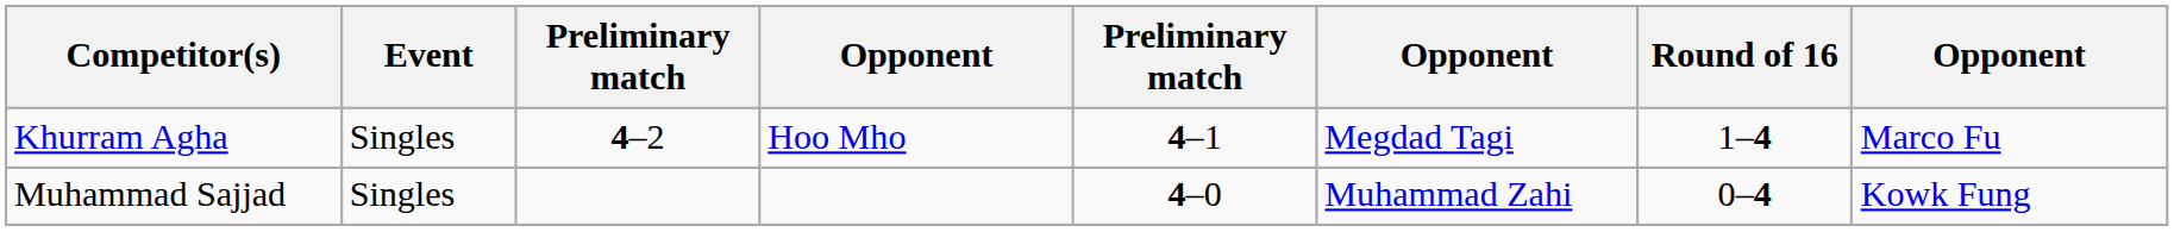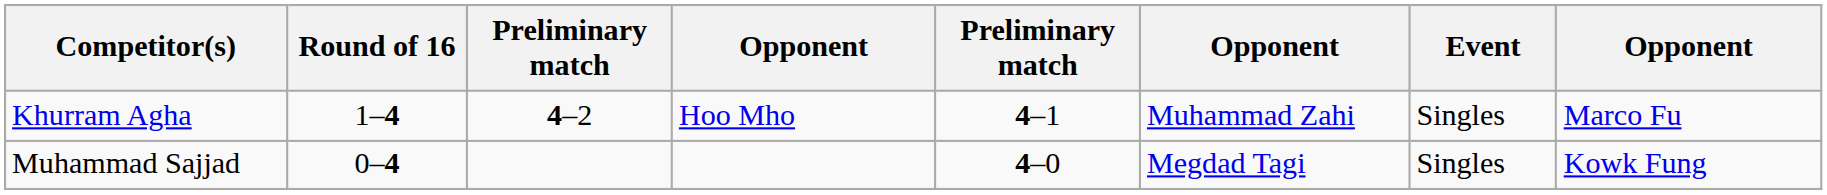 <table class=wikitable style="font-size:90%">
 <tr>
 <th width=150>Competitor(s)</th>
-<th width=75>Event</th>
+<th width=100>Round of 16</th>
 <th width=100>Preliminary match</th>
 <th width=150>Opponent</th>
 <th width=100>Preliminary match</th>
 <th width=150>Opponent</th>
-<th width=100>Round of 16</th>
+<th width=75>Event</th>
 <th width=150>Opponent</th>
 </tr>
 <tr>
 <td><a href='#'>Khurram Agha</a></td>
-<td>Singles</td>
+<td style="text-align:center;">1–<strong>4</strong></td>
 <td style="text-align:center;"><strong>4</strong>–2</td>
 <td> <a href='#'>Hoo Mho</a></td>
 <td style="text-align:center;"><strong>4</strong>–1</td>
-<td> <a href='#'>Megdad Tagi</a></td>
-<td style="text-align:center;">1–<strong>4</strong></td>
+<td> <a href='#'>Muhammad Zahi</a></td>
+<td>Singles</td>
 <td> <a href='#'>Marco Fu</a></td>
 </tr>
 <tr>
 <td>Muhammad Sajjad</td>
-<td>Singles</td>
+<td style="text-align:center;">0–<strong>4</strong></td>
 <td style="text-align:center;"></td>
 <td></td>
 <td style="text-align:center;"><strong>4</strong>–0</td>
-<td> <a href='#'>Muhammad Zahi</a></td>
-<td style="text-align:center;">0–<strong>4</strong></td>
+<td> <a href='#'>Megdad Tagi</a></td>
+<td>Singles</td>
 <td> <a href='#'>Kowk Fung</a></td>
 </tr>
 </table>
